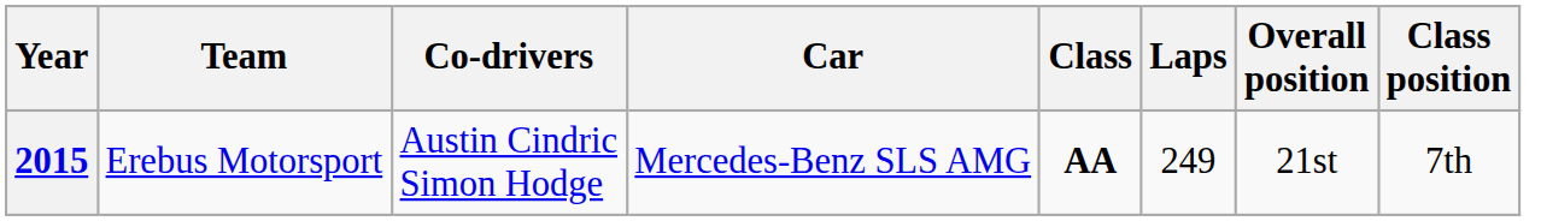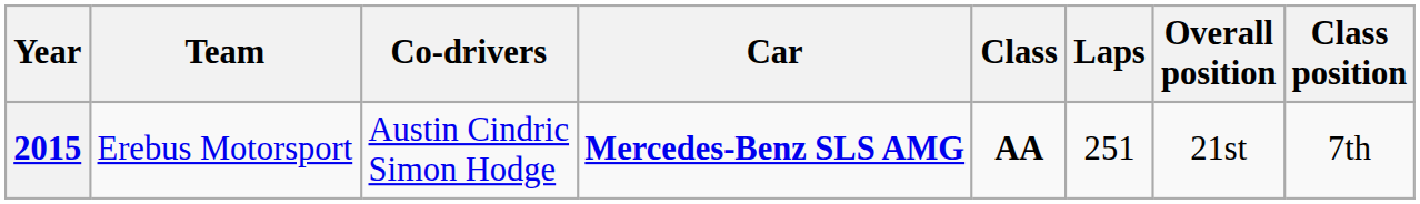 <table class="wikitable" style="text-align:center; font-size:90%">
 <tr>
 <th>Year</th>
 <th>Team</th>
 <th>Co-drivers</th>
 <th>Car</th>
 <th>Class</th>
 <th>Laps</th>
 <th>Overall<br>position</th>
 <th>Class<br>position</th>
 </tr>
 <tr>
 <th><a href='#'>2015</a></th>
 <td align="left"> <a href='#'>Erebus Motorsport</a></td>
 <td align="left"> <a href='#'>Austin Cindric</a><br> <a href='#'>Simon Hodge</a></td>
-<td align="left"><a href='#'>Mercedes-Benz SLS AMG</a></td>
+<td align="left"><strong><a href='#'>Mercedes-Benz SLS AMG</a></strong></td>
 <td><strong>AA</strong></td>
-<td>249</td>
+<td>251</td>
 <td>21st</td>
 <td>7th</td>
 </tr>
 </table>
